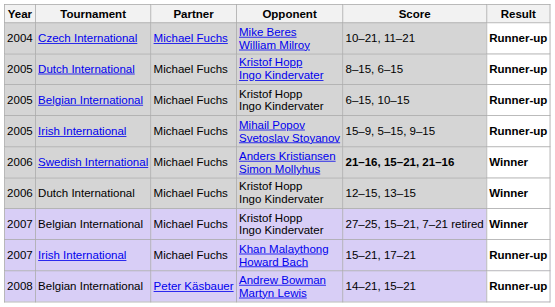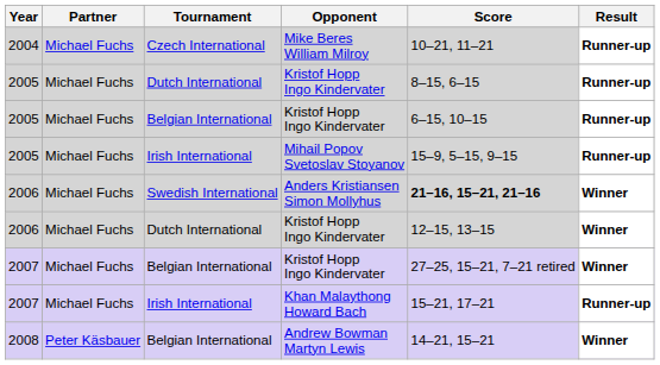 <table class="sortable wikitable" style="font-size: 90%;">
 <tr>
 <th>Year</th>
+<th>Partner</th>
 <th>Tournament</th>
-<th>Partner</th>
 <th>Opponent</th>
 <th>Score</th>
 <th>Result</th>
 </tr>
 <tr style="background:#D5D5D5">
 <td align="center">2004</td>
+<td align="left"> <a href='#'>Michael Fuchs</a></td>
 <td align="left"><a href='#'>Czech International</a></td>
-<td align="left"> <a href='#'>Michael Fuchs</a></td>
 <td align="left"> <a href='#'>Mike Beres</a><br> <a href='#'>William Milroy</a></td>
 <td align="left">10–21, 11–21</td>
 <td style="text-align:left; background:white"> <strong>Runner-up</strong></td>
 </tr>
 <tr style="background:#D5D5D5">
 <td align="center">2005</td>
+<td align="left"> Michael Fuchs</td>
 <td align="left"><a href='#'>Dutch International</a></td>
-<td align="left"> Michael Fuchs</td>
 <td align="left"> <a href='#'>Kristof Hopp</a><br> <a href='#'>Ingo Kindervater</a></td>
 <td align="left">8–15, 6–15</td>
 <td style="text-align:left; background:white"> <strong>Runner-up</strong></td>
 </tr>
 <tr style="background:#D5D5D5">
 <td align="center">2005</td>
+<td align="left"> Michael Fuchs</td>
 <td align="left"><a href='#'>Belgian International</a></td>
-<td align="left"> Michael Fuchs</td>
 <td align="left"> Kristof Hopp<br> Ingo Kindervater</td>
 <td align="left">6–15, 10–15</td>
 <td style="text-align:left; background:white"> <strong>Runner-up</strong></td>
 </tr>
 <tr style="background:#D5D5D5">
 <td align="center">2005</td>
+<td align="left"> Michael Fuchs</td>
 <td align="left"><a href='#'>Irish International</a></td>
-<td align="left"> Michael Fuchs</td>
 <td align="left"> <a href='#'>Mihail Popov</a><br> <a href='#'>Svetoslav Stoyanov</a></td>
 <td align="left">15–9, 5–15, 9–15</td>
 <td style="text-align:left; background:white"> <strong>Runner-up</strong></td>
 </tr>
 <tr style="background:#D5D5D5">
 <td align="center">2006</td>
+<td align="left"> Michael Fuchs</td>
 <td align="left"><a href='#'>Swedish International</a></td>
-<td align="left"> Michael Fuchs</td>
 <td align="left"> <a href='#'>Anders Kristiansen</a><br> <a href='#'>Simon Mollyhus</a></td>
 <td align="left"><strong>21–16, 15–21, 21–16</strong></td>
 <td style="text-align:left; background:white"> <strong>Winner</strong></td>
 </tr>
 <tr style="background:#D5D5D5">
 <td align="center">2006</td>
+<td align="left"> Michael Fuchs</td>
 <td align="left">Dutch International</td>
-<td align="left"> Michael Fuchs</td>
 <td align="left"> Kristof Hopp<br> Ingo Kindervater</td>
 <td align="left">12–15, 13–15</td>
 <td style="text-align:left; background:white"> <strong>Winner</strong></td>
 </tr>
 <tr style="background:#D8CEF6">
 <td align="center">2007</td>
+<td align="left"> Michael Fuchs</td>
 <td align="left">Belgian International</td>
-<td align="left"> Michael Fuchs</td>
 <td align="left"> Kristof Hopp<br> Ingo Kindervater</td>
 <td align="left">27–25, 15–21, 7–21 retired</td>
 <td style="text-align:left; background:white"> <strong>Winner</strong></td>
 </tr>
 <tr style="background:#D8CEF6">
 <td align="center">2007</td>
+<td align="left"> Michael Fuchs</td>
 <td align="left"><a href='#'>Irish International</a></td>
-<td align="left"> Michael Fuchs</td>
 <td align="left"> <a href='#'>Khan Malaythong</a><br> <a href='#'>Howard Bach</a></td>
 <td align="left">15–21, 17–21</td>
 <td style="text-align:left; background:white"> <strong>Runner-up</strong></td>
 </tr>
 <tr style="background:#D8CEF6">
 <td align="center">2008</td>
+<td align="left"> <a href='#'>Peter Käsbauer</a></td>
 <td align="left">Belgian International</td>
-<td align="left"> <a href='#'>Peter Käsbauer</a></td>
 <td align="left"> <a href='#'>Andrew Bowman</a><br> <a href='#'>Martyn Lewis</a></td>
 <td align="left">14–21, 15–21</td>
-<td style="text-align:left; background:white"> <strong>Runner-up</strong></td>
+<td style="text-align:left; background:white"> <strong>Winner</strong></td>
 </tr>
 </table>
